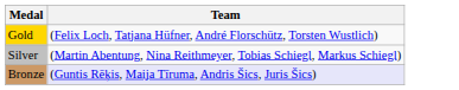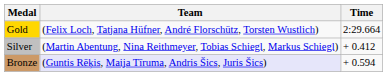 <table class="wikitable">
 <tr>
 <th>Medal</th>
 <th>Team</th>
+<th>Time</th>
 </tr>
 <tr>
 <td bgcolor="gold">Gold</td>
 <td> (<a href='#'>Felix Loch</a>, <a href='#'>Tatjana Hüfner</a>, <a href='#'>André Florschütz</a>, <a href='#'>Torsten Wustlich</a>)</td>
+<td>2:29.664</td>
 </tr>
 <tr>
 <td bgcolor="silver">Silver</td>
 <td> (<a href='#'>Martin Abentung</a>, <a href='#'>Nina Reithmeyer</a>, <a href='#'>Tobias Schiegl</a>, <a href='#'>Markus Schiegl</a>)</td>
+<td>+ 0.412</td>
 </tr>
 <tr>
 <td bgcolor="CC9966">Bronze</td>
 <td style="background: lavender;"> (<a href='#'>Guntis Rēķis</a>, <a href='#'>Maija Tīruma</a>, <a href='#'>Andris Šics</a>, <a href='#'>Juris Šics</a>)</td>
+<td>+ 0.594</td>
 </tr>
 </table>
